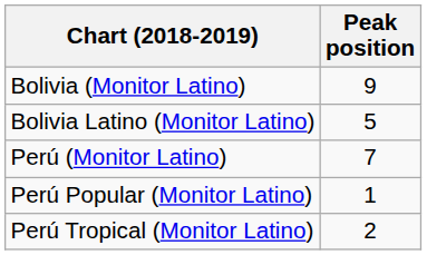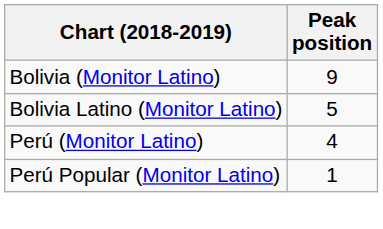 <table class="wikitable sortable">
 <tr>
 <th>Chart (2018-2019)</th>
 <th>Peak<br>position</th>
 </tr>
 <tr>
 <td align="left">Bolivia (<a href='#'>Monitor Latino</a>)</td>
 <td style="text-align:center;">9</td>
 </tr>
 <tr>
 <td align="left">Bolivia Latino (<a href='#'>Monitor Latino</a>)</td>
 <td style="text-align:center;">5</td>
 </tr>
 <tr>
 <td align="left">Perú (<a href='#'>Monitor Latino</a>)</td>
-<td style="text-align:center;">7</td>
+<td style="text-align:center;">4</td>
 </tr>
 <tr>
 <td align="left">Perú Popular (<a href='#'>Monitor Latino</a>)</td>
 <td style="text-align:center;">1</td>
 </tr>
-<tr>
-<td align="left">Perú Tropical (<a href='#'>Monitor Latino</a>)</td>
-<td style="text-align:center;">2</td>
-</tr>
 </table>
